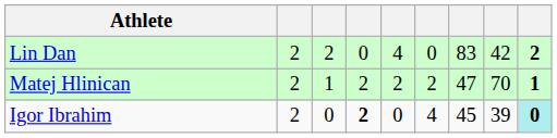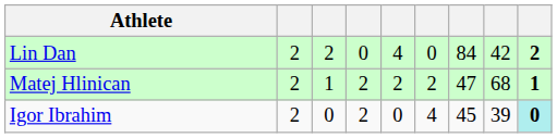 <table class=wikitable style="text-align:center">
 <tr>
 <th width=210>Athlete</th>
 <th width=20></th>
 <th width=20></th>
 <th width=20></th>
 <th width=20></th>
 <th width=20></th>
 <th width=20></th>
 <th width=20></th>
 <th width=20></th>
 </tr>
 <tr bgcolor=ccffcc>
 <td style="text-align:left"> <a href='#'>Lin Dan</a></td>
 <td>2</td>
 <td>2</td>
 <td>0</td>
 <td>4</td>
 <td>0</td>
-<td>83</td>
+<td>84</td>
 <td>42</td>
 <td><strong>2</strong></td>
 </tr>
 <tr bgcolor=ccffcc>
 <td style="text-align:left"> <a href='#'>Matej Hlinican</a></td>
 <td>2</td>
 <td>1</td>
 <td>2</td>
 <td>2</td>
 <td>2</td>
 <td>47</td>
-<td>70</td>
+<td>68</td>
 <td><strong>1</strong></td>
 </tr>
 <tr>
 <td style="text-align:left"> <a href='#'>Igor Ibrahim</a></td>
 <td>2</td>
 <td>0</td>
-<td><strong>2</strong></td>
+<td>2</td>
 <td>0</td>
 <td>4</td>
 <td>45</td>
 <td>39</td>
 <td style="background: paleturquoise;"><strong>0</strong></td>
 </tr>
 </table>
